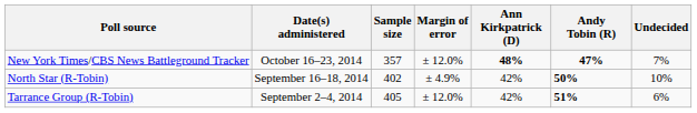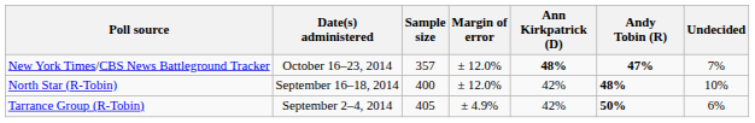 <table class="wikitable">
 <tr>
 <th>Poll source</th>
 <th>Date(s)<br>administered</th>
 <th>Sample<br>size</th>
 <th>Margin of<br>error</th>
 <th style="width:100px;">Ann<br>Kirkpatrick (D)</th>
 <th style="width:100px;">Andy<br>Tobin (R)</th>
 <th>Undecided</th>
 </tr>
 <tr>
 <td><a href='#'>New York Times</a>/<a href='#'>CBS News Battleground Tracker</a></td>
 <td align=center>October 16–23, 2014</td>
 <td align=center>357</td>
 <td align=center>± 12.0%</td>
 <td align=center><strong>48%</strong></td>
 <td align=center><strong>47%</strong></td>
 <td align=center>7%</td>
 </tr>
 <tr>
 <td><a href='#'>North Star (R-Tobin)</a></td>
 <td align=center>September 16–18, 2014</td>
-<td align=center>402</td>
-<td align=center>± 4.9%</td>
+<td align=center>400</td>
+<td align=center>± 12.0%</td>
 <td align=center>42%</td>
-<td><strong>50%</strong></td>
+<td><strong>48%</strong></td>
 <td align=center>10%</td>
 </tr>
 <tr>
 <td><a href='#'>Tarrance Group (R-Tobin)</a></td>
 <td align=center>September 2–4, 2014</td>
 <td align=center>405</td>
-<td align=center>± 12.0%</td>
+<td align=center>± 4.9%</td>
 <td align=center>42%</td>
-<td><strong>51%</strong></td>
+<td><strong>50%</strong></td>
 <td align=center>6%</td>
 </tr>
 </table>
